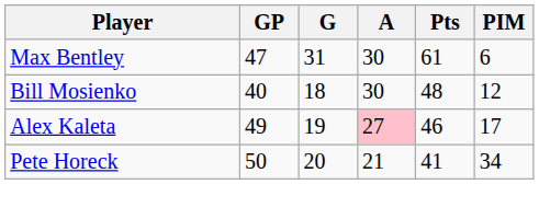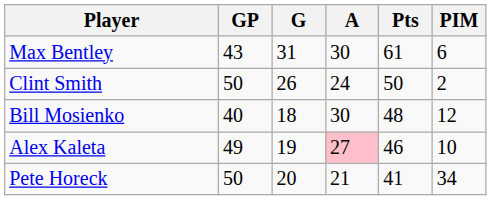 <table class="wikitable">
 <tr>
 <th bgcolor="#DDDDFF" width="40%">Player</th>
 <th bgcolor="#DDDDFF" width="10%">GP</th>
 <th bgcolor="#DDDDFF" width="10%">G</th>
 <th bgcolor="#DDDDFF" width="10%">A</th>
 <th bgcolor="#DDDDFF" width="10%">Pts</th>
 <th bgcolor="#DDDDFF" width="10%">PIM</th>
 </tr>
 <tr>
 <td><a href='#'>Max Bentley</a></td>
-<td>47</td>
+<td>43</td>
 <td>31</td>
 <td>30</td>
 <td>61</td>
 <td>6</td>
+</tr>
+<tr>
+<td><a href='#'>Clint Smith</a></td>
+<td>50</td>
+<td>26</td>
+<td>24</td>
+<td>50</td>
+<td>2</td>
 </tr>
 <tr>
 <td><a href='#'>Bill Mosienko</a></td>
 <td>40</td>
 <td>18</td>
 <td>30</td>
 <td>48</td>
 <td>12</td>
 </tr>
 <tr>
 <td><a href='#'>Alex Kaleta</a></td>
 <td>49</td>
 <td>19</td>
 <td style="background: pink;">27</td>
 <td>46</td>
-<td>17</td>
+<td>10</td>
 </tr>
 <tr>
 <td><a href='#'>Pete Horeck</a></td>
 <td>50</td>
 <td>20</td>
 <td>21</td>
 <td>41</td>
 <td>34</td>
 </tr>
 </table>
